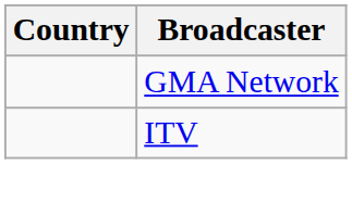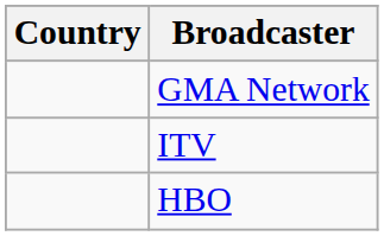 <table class="wikitable">
 <tr>
 <th align=center>Country</th>
 <th align=center>Broadcaster</th>
 </tr>
 <tr>
 <td></td>
 <td><a href='#'>GMA Network</a></td>
 </tr>
 <tr>
 <td></td>
 <td><a href='#'>ITV</a></td>
 </tr>
+<tr>
+<td></td>
+<td><a href='#'>HBO</a></td>
+</tr>
 </table>
